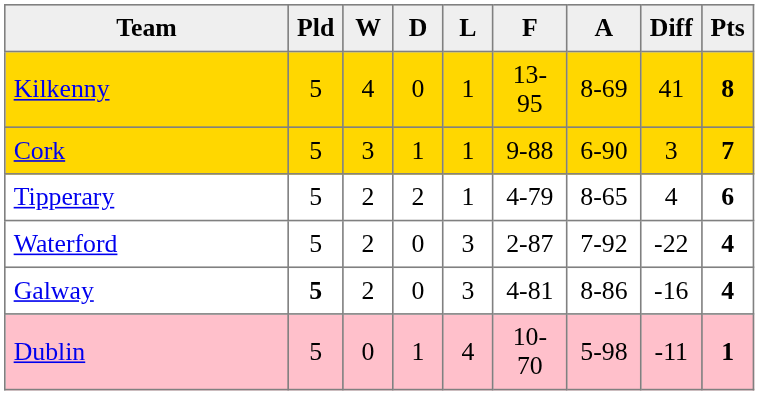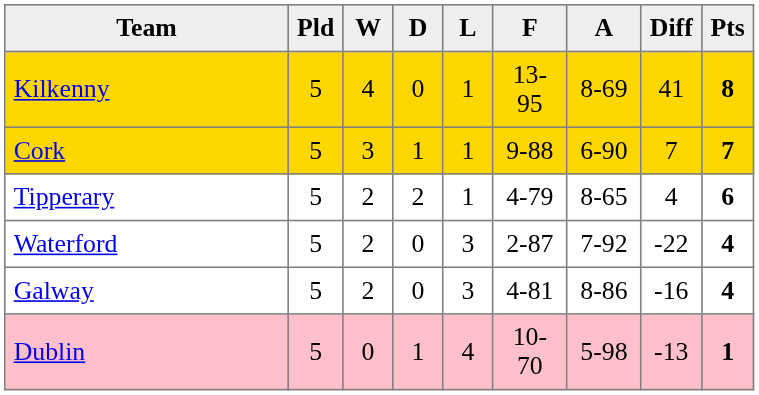 <table style=border-collapse:collapse border=1 cellspacing=0 cellpadding=5>
 <tr style="text-align:center; background:#efefef;">
 <th width=165>Team</th>
 <th width=20>Pld</th>
 <th width=20>W</th>
 <th width=20>D</th>
 <th width=20>L</th>
 <th width=35>F</th>
 <th width=35>A</th>
 <th width=20>Diff</th>
 <th width=20>Pts</th>
 </tr>
 <tr style="text-align:center; background:gold;">
 <td style="text-align:left;"><a href='#'>Kilkenny</a></td>
 <td>5</td>
 <td>4</td>
 <td>0</td>
 <td>1</td>
 <td>13-95</td>
 <td>8-69</td>
 <td>41</td>
 <td><strong>8</strong></td>
 </tr>
 <tr style="text-align:center; background:gold;">
 <td style="text-align:left;"><a href='#'>Cork</a></td>
 <td>5</td>
 <td>3</td>
 <td>1</td>
 <td>1</td>
 <td>9-88</td>
 <td>6-90</td>
-<td>3</td>
+<td>7</td>
 <td><strong>7</strong></td>
 </tr>
 <tr align=center>
 <td style="text-align:left;"><a href='#'>Tipperary</a></td>
 <td>5</td>
 <td>2</td>
 <td>2</td>
 <td>1</td>
 <td>4-79</td>
 <td>8-65</td>
 <td>4</td>
 <td><strong>6</strong></td>
 </tr>
 <tr align=center>
 <td style="text-align:left;"><a href='#'>Waterford</a></td>
 <td>5</td>
 <td>2</td>
 <td>0</td>
 <td>3</td>
 <td>2-87</td>
 <td>7-92</td>
 <td>-22</td>
 <td><strong>4</strong></td>
 </tr>
 <tr align=center>
 <td style="text-align:left;"><a href='#'>Galway</a></td>
-<td><strong>5</strong></td>
+<td>5</td>
 <td>2</td>
 <td>0</td>
 <td>3</td>
 <td>4-81</td>
 <td>8-86</td>
 <td>-16</td>
 <td><strong>4</strong></td>
 </tr>
 <tr style="text-align:center; background:pink;">
 <td style="text-align:left;"><a href='#'>Dublin</a></td>
 <td>5</td>
 <td>0</td>
 <td>1</td>
 <td>4</td>
 <td>10-70</td>
 <td>5-98</td>
-<td>-11</td>
+<td>-13</td>
 <td><strong>1</strong></td>
 </tr>
 </table>
